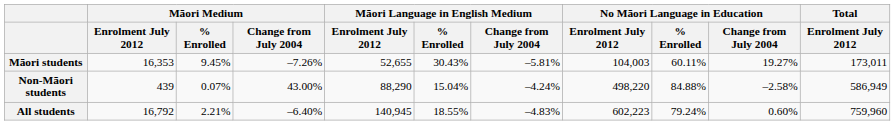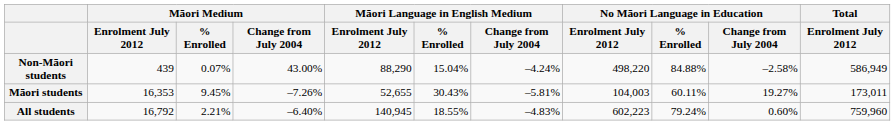 <table class="wikitable">
 <tr>
 <th></th>
 <th colspan=3>Māori Medium</th>
 <th colspan=3>Māori Language in English Medium</th>
 <th colspan=3>No Māori Language in Education</th>
 <th>Total</th>
 </tr>
 <tr>
 <th></th>
 <th>Enrolment July 2012</th>
 <th>% Enrolled</th>
 <th>Change from July 2004</th>
 <th>Enrolment July 2012</th>
 <th>% Enrolled</th>
 <th>Change from July 2004</th>
 <th>Enrolment July 2012</th>
 <th>% Enrolled</th>
 <th>Change from July 2004</th>
 <th>Enrolment July 2012</th>
 </tr>
 <tr>
+<th>Non-Māori students</th>
+<td align=right>439</td>
+<td align=right>0.07%</td>
+<td align=right>43.00%</td>
+<td align=right>88,290</td>
+<td align=right>15.04%</td>
+<td align=right>–4.24%</td>
+<td align=right>498,220</td>
+<td align=right>84.88%</td>
+<td align=right>–2.58%</td>
+<td align=right>586,949</td>
+</tr>
+<tr>
 <th>Māori students</th>
 <td align=right>16,353</td>
 <td align=right>9.45%</td>
 <td align=right>–7.26%</td>
 <td align=right>52,655</td>
 <td align=right>30.43%</td>
 <td align=right>–5.81%</td>
 <td align=right>104,003</td>
 <td align=right>60.11%</td>
 <td align=right>19.27%</td>
 <td align=right>173,011</td>
-</tr>
-<tr>
-<th>Non-Māori students</th>
-<td align=right>439</td>
-<td align=right>0.07%</td>
-<td align=right>43.00%</td>
-<td align=right>88,290</td>
-<td align=right>15.04%</td>
-<td align=right>–4.24%</td>
-<td align=right>498,220</td>
-<td align=right>84.88%</td>
-<td align=right>–2.58%</td>
-<td align=right>586,949</td>
 </tr>
 <tr>
 <th>All students</th>
 <td align=right>16,792</td>
 <td align=right>2.21%</td>
 <td align=right>–6.40%</td>
 <td align=right>140,945</td>
 <td align=right>18.55%</td>
 <td align=right>–4.83%</td>
 <td align=right>602,223</td>
 <td align=right>79.24%</td>
 <td align=right>0.60%</td>
 <td align=right>759,960</td>
 </tr>
 </table>
